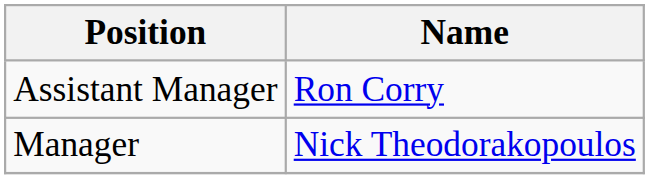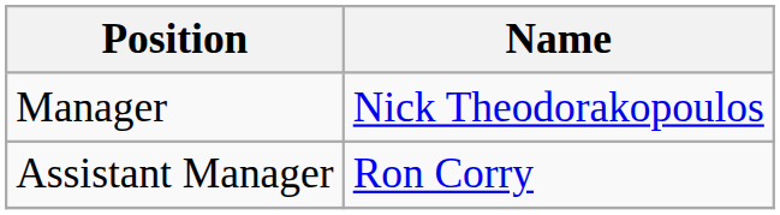 <table class="wikitable">
 <tr>
 <th>Position</th>
 <th>Name</th>
 </tr>
 <tr>
+<td>Manager</td>
+<td> <a href='#'>Nick Theodorakopoulos</a></td>
+</tr>
+<tr>
 <td>Assistant Manager</td>
 <td> <a href='#'>Ron Corry</a></td>
 </tr>
 <tr>
-<td>Manager</td>
-<td> <a href='#'>Nick Theodorakopoulos</a></td>
-</tr>
-<tr>
 </tr>
 </table>
